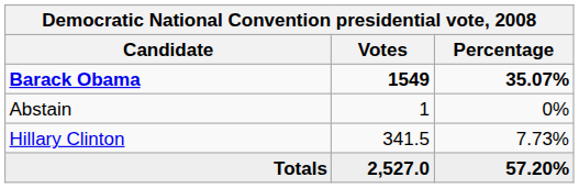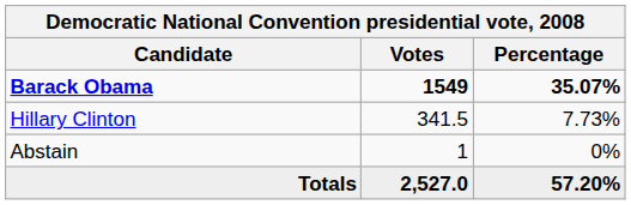 <table class="wikitable" style="font-size: 95%;">
 <tr>
 <th colspan="3">Democratic National Convention presidential vote, 2008</th>
 </tr>
 <tr>
 <th style="width: 17em">Candidate</th>
 <th style="width: 5em">Votes</th>
 <th style="width: 7em">Percentage</th>
 </tr>
 <tr>
 <td><strong><a href='#'>Barack Obama</a></strong></td>
 <td align="right"><strong>1549 </strong></td>
 <td align="right"><strong>35.07%</strong></td>
 </tr>
 <tr>
+<td><a href='#'>Hillary Clinton</a></td>
+<td align="right">341.5</td>
+<td align="right">7.73%</td>
+</tr>
+<tr>
 <td>Abstain</td>
 <td align="right">1</td>
 <td align="right">0%</td>
-</tr>
-<tr>
-<td><a href='#'>Hillary Clinton</a></td>
-<td align="right">341.5</td>
-<td align="right">7.73%</td>
 </tr>
 <tr bgcolor="#EEEEEE">
 <td align="right"><strong>Totals</strong></td>
 <td align="right"><strong>2,527.0</strong></td>
 <td align="right"><strong>57.20%</strong></td>
 </tr>
 </table>
